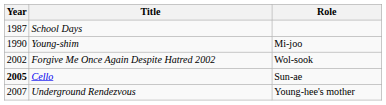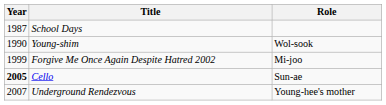 <table class="wikitable" style="width:600px">
 <tr>
 <th width=10>Year</th>
 <th>Title</th>
 <th>Role</th>
 </tr>
 <tr>
 <td>1987</td>
 <td><em>School Days</em></td>
 <td></td>
 </tr>
 <tr>
 <td>1990</td>
 <td><em>Young-shim</em></td>
-<td>Mi-joo</td>
+<td>Wol-sook</td>
 </tr>
 <tr>
-<td>2002</td>
+<td>1999</td>
 <td><em>Forgive Me Once Again Despite Hatred 2002</em></td>
-<td>Wol-sook</td>
+<td>Mi-joo</td>
 </tr>
 <tr>
 <td><strong>2005</strong></td>
 <td><em><a href='#'>Cello</a></em></td>
 <td>Sun-ae</td>
 </tr>
 <tr>
 <td>2007</td>
 <td><em>Underground Rendezvous</em></td>
 <td>Young-hee's mother</td>
 </tr>
 </table>
